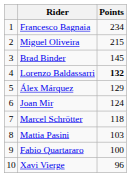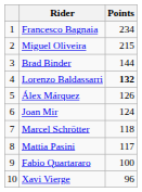 <table class="wikitable" style="font-size: 95%;">
 <tr>
 <th></th>
 <th>Rider</th>
 <th>Points</th>
 </tr>
 <tr>
 <td align=center>1</td>
 <td> <a href='#'>Francesco Bagnaia</a></td>
 <td align=right>234</td>
 </tr>
 <tr>
 <td align=center>2</td>
 <td> <a href='#'>Miguel Oliveira</a></td>
 <td align=right>215</td>
 </tr>
 <tr>
 <td align=center>3</td>
 <td> <a href='#'>Brad Binder</a></td>
-<td align=right>145</td>
+<td align=right>144</td>
 </tr>
 <tr>
 <td align=center>4</td>
 <td> <a href='#'>Lorenzo Baldassarri</a></td>
 <td align=right><strong>132</strong></td>
 </tr>
 <tr>
 <td align=center>5</td>
 <td> <a href='#'>Álex Márquez</a></td>
-<td align=right>129</td>
+<td align=right>126</td>
 </tr>
 <tr>
 <td align=center>6</td>
 <td> <a href='#'>Joan Mir</a></td>
 <td align=right>124</td>
 </tr>
 <tr>
 <td align=center>7</td>
 <td> <a href='#'>Marcel Schrötter</a></td>
 <td align=right>118</td>
 </tr>
 <tr>
 <td align=center>8</td>
 <td> <a href='#'>Mattia Pasini</a></td>
-<td align=right>103</td>
+<td align=right>117</td>
 </tr>
 <tr>
 <td align=center>9</td>
 <td> <a href='#'>Fabio Quartararo</a></td>
 <td align=right>100</td>
 </tr>
 <tr>
 <td align=center>10</td>
 <td> <a href='#'>Xavi Vierge</a></td>
 <td align=right>96</td>
 </tr>
 </table>
